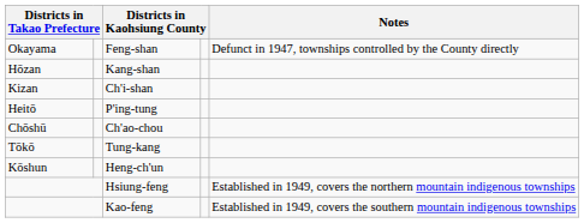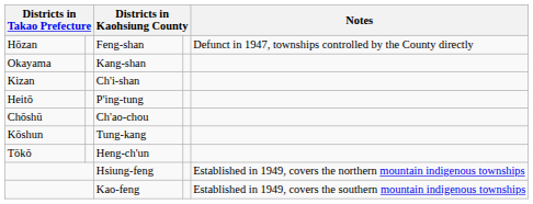 <table class=wikitable>
 <tr>
 <th colspan=2>Districts in<br><a href='#'>Takao Prefecture</a></th>
 <th colspan=2>Districts in<br>Kaohsiung County</th>
 <th>Notes</th>
 </tr>
 <tr>
-<td>Okayama</td>
+<td>Hōzan</td>
 <td></td>
 <td>Feng-shan</td>
 <td></td>
 <td>Defunct in 1947, townships controlled by the County directly</td>
 </tr>
 <tr>
-<td>Hōzan</td>
+<td>Okayama</td>
 <td></td>
 <td>Kang-shan</td>
 <td></td>
 <td></td>
 </tr>
 <tr>
 <td>Kizan</td>
 <td></td>
 <td>Ch'i-shan</td>
 <td></td>
 <td></td>
 </tr>
 <tr>
 <td>Heitō</td>
 <td></td>
 <td>P'ing-tung</td>
 <td></td>
 <td></td>
 </tr>
 <tr>
 <td>Chōshū</td>
 <td></td>
 <td>Ch'ao-chou</td>
 <td></td>
 <td></td>
 </tr>
 <tr>
-<td>Tōkō</td>
+<td>Kōshun</td>
 <td></td>
 <td>Tung-kang</td>
 <td></td>
 <td></td>
 </tr>
 <tr>
-<td>Kōshun</td>
+<td>Tōkō</td>
 <td></td>
 <td>Heng-ch'un</td>
 <td></td>
 <td></td>
 </tr>
 <tr>
 <td colspan=2></td>
 <td>Hsiung-feng</td>
 <td></td>
 <td>Established in 1949, covers the northern <a href='#'>mountain indigenous townships</a></td>
 </tr>
 <tr>
 <td colspan=2></td>
 <td>Kao-feng</td>
 <td></td>
 <td>Established in 1949, covers the southern <a href='#'>mountain indigenous townships</a></td>
 </tr>
 </table>
